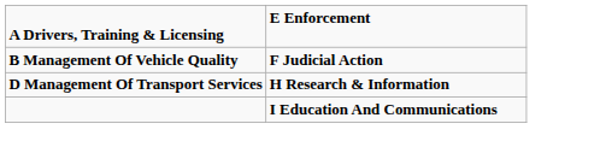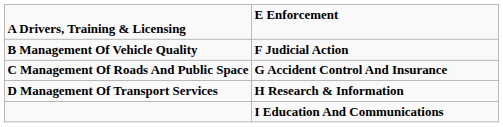 <table class="wikitable">
 <tr valign=top>
 <td style="width:50%"><br><strong>A Drivers, Training & Licensing</strong></td>
 <td style="width:50%"><strong>E Enforcement</strong><br></td>
 </tr>
 <tr valign=top>
 <td><strong>B Management Of Vehicle Quality</strong><br></td>
 <td><strong>F Judicial Action</strong><br></td>
 </tr>
 <tr valign=top>
+<td><strong>C Management Of Roads And Public Space</strong><br></td>
+<td><strong>G Accident Control And Insurance</strong><br></td>
+</tr>
+<tr valign=top>
 <td><strong>D Management Of Transport Services</strong><br></td>
 <td><strong>H Research & Information</strong><br></td>
 </tr>
 <tr valign=top>
 <td></td>
 <td><strong>I Education And Communications</strong><br></td>
 </tr>
 </table>
